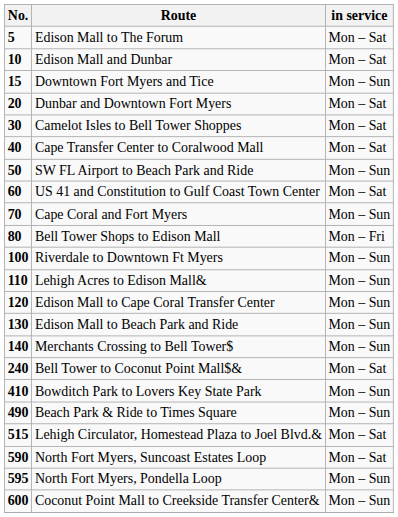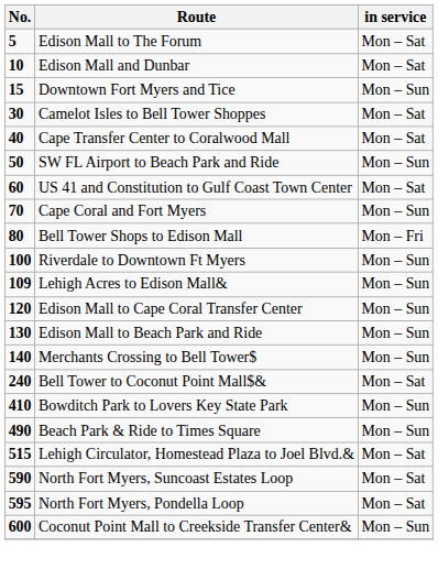 <table class="wikitable">
 <tr>
 <th>No.</th>
 <th>Route</th>
 <th>in service</th>
 </tr>
 <tr>
 <td><strong>5</strong></td>
 <td>Edison Mall to The Forum</td>
 <td>Mon – Sat</td>
 </tr>
 <tr>
 <td><strong>10</strong></td>
 <td>Edison Mall and Dunbar</td>
 <td>Mon – Sat</td>
 </tr>
 <tr>
 <td><strong>15</strong></td>
 <td>Downtown Fort Myers and Tice</td>
 <td>Mon – Sun</td>
-</tr>
-<tr>
-<td><strong>20</strong></td>
-<td>Dunbar and Downtown Fort Myers</td>
-<td>Mon – Sat</td>
 </tr>
 <tr>
 <td><strong>30</strong></td>
 <td>Camelot Isles to Bell Tower Shoppes</td>
 <td>Mon – Sat</td>
 </tr>
 <tr>
 <td><strong>40</strong></td>
 <td>Cape Transfer Center to Coralwood Mall</td>
 <td>Mon – Sat</td>
 </tr>
 <tr>
 <td><strong>50</strong></td>
 <td>SW FL Airport to Beach Park and Ride</td>
 <td>Mon – Sun</td>
 </tr>
 <tr>
 <td><strong>60</strong></td>
 <td>US 41 and Constitution to Gulf Coast Town Center</td>
 <td>Mon – Sat</td>
 </tr>
 <tr>
 <td><strong>70</strong></td>
 <td>Cape Coral and Fort Myers</td>
 <td>Mon – Sun</td>
 </tr>
 <tr>
 <td><strong>80</strong></td>
 <td>Bell Tower Shops to Edison Mall</td>
 <td>Mon – Fri</td>
 </tr>
 <tr>
 <td><strong>100</strong></td>
 <td>Riverdale to Downtown Ft Myers</td>
 <td>Mon – Sun</td>
 </tr>
 <tr>
-<td><strong>110</strong></td>
+<td><strong>109</strong></td>
 <td>Lehigh Acres to Edison Mall&</td>
 <td>Mon – Sun</td>
 </tr>
 <tr>
 <td><strong>120</strong></td>
 <td>Edison Mall to Cape Coral Transfer Center</td>
 <td>Mon – Sun</td>
 </tr>
 <tr>
 <td><strong>130</strong></td>
 <td>Edison Mall to Beach Park and Ride</td>
 <td>Mon – Sun</td>
 </tr>
 <tr>
 <td><strong>140</strong></td>
 <td>Merchants Crossing to Bell Tower$</td>
 <td>Mon – Sun</td>
 </tr>
 <tr>
 <td><strong>240</strong></td>
 <td>Bell Tower to Coconut Point Mall$&</td>
 <td>Mon – Sat</td>
 </tr>
 <tr>
 <td><strong>410</strong></td>
 <td>Bowditch Park to Lovers Key State Park</td>
 <td>Mon – Sun</td>
 </tr>
 <tr>
 <td><strong>490</strong></td>
 <td>Beach Park & Ride to Times Square</td>
 <td>Mon – Sun</td>
 </tr>
 <tr>
 <td><strong>515</strong></td>
 <td>Lehigh Circulator, Homestead Plaza to Joel Blvd.&</td>
 <td>Mon – Sat</td>
 </tr>
 <tr>
 <td><strong>590</strong></td>
 <td>North Fort Myers, Suncoast Estates Loop</td>
 <td>Mon – Sat</td>
 </tr>
 <tr>
 <td><strong>595</strong></td>
 <td>North Fort Myers, Pondella Loop</td>
-<td>Mon – Sun</td>
+<td>Mon – Sat</td>
 </tr>
 <tr>
 <td><strong>600</strong></td>
 <td>Coconut Point Mall to Creekside Transfer Center&</td>
 <td>Mon – Sun</td>
 </tr>
 <tr>
 </tr>
 </table>
